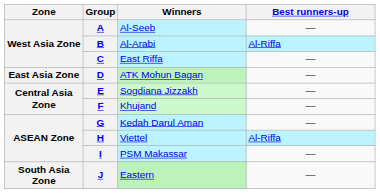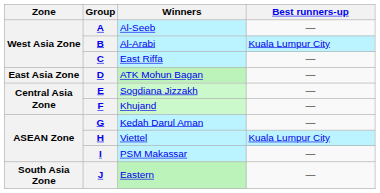 <table class="wikitable">
 <tr>
 <th width=120>Zone</th>
 <th>Group</th>
 <th width=200>Winners</th>
 <th width=200><a href='#'>Best runners-up</a></th>
 </tr>
 <tr>
 <th rowspan=3>West Asia Zone</th>
 <th><a href='#'>A</a></th>
 <td bgcolor=#BBF3FF> <a href='#'>Al-Seeb</a></td>
 <td align=center>—</td>
 </tr>
 <tr>
 <th><a href='#'>B</a></th>
 <td bgcolor=#BBF3FF> <a href='#'>Al-Arabi</a></td>
-<td bgcolor=#BBF3FF> <a href='#'>Al-Riffa</a></td>
+<td bgcolor=#BBF3FF> <a href='#'>Kuala Lumpur City</a></td>
 </tr>
 <tr>
 <th><a href='#'>C</a></th>
 <td bgcolor=#BBF3FF> <a href='#'>East Riffa</a></td>
 <td align=center>—</td>
 </tr>
 <tr>
 <th>East Asia Zone</th>
 <th><a href='#'>D</a></th>
 <td bgcolor=#BBF3BB> <a href='#'>ATK Mohun Bagan</a></td>
 <td align=center>—</td>
 </tr>
 <tr>
 <th rowspan=2>Central Asia Zone</th>
 <th><a href='#'>E</a></th>
 <td bgcolor=#CCF9CC> <a href='#'>Sogdiana Jizzakh</a></td>
 <td align=center>—</td>
 </tr>
 <tr>
 <th><a href='#'>F</a></th>
 <td bgcolor=#CCF9CC> <a href='#'>Khujand</a></td>
 <td align=center>—</td>
 </tr>
 <tr>
 <th rowspan=3>ASEAN Zone</th>
 <th><a href='#'>G</a></th>
 <td bgcolor=#BBF3FF> <a href='#'>Kedah Darul Aman</a></td>
 <td align=center>—</td>
 </tr>
 <tr>
 <th><a href='#'>H</a></th>
 <td bgcolor=#BBF3FF> <a href='#'>Viettel</a></td>
-<td bgcolor=#BBF3FF> <a href='#'>Al-Riffa</a></td>
+<td bgcolor=#BBF3FF> <a href='#'>Kuala Lumpur City</a></td>
 </tr>
 <tr>
 <th><a href='#'>I</a></th>
 <td bgcolor=#BBF3FF> <a href='#'>PSM Makassar</a></td>
 <td align=center>—</td>
 </tr>
 <tr>
 <th>South Asia Zone</th>
 <th><a href='#'>J</a></th>
 <td bgcolor=#BBF3BB> <a href='#'>Eastern</a></td>
 <td align=center>—</td>
 </tr>
 </table>
